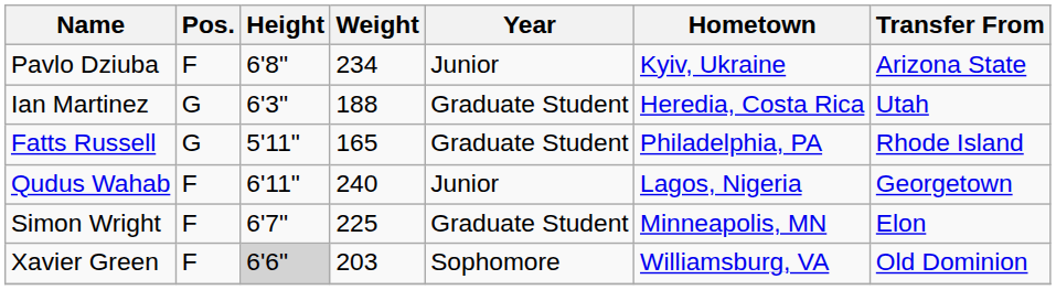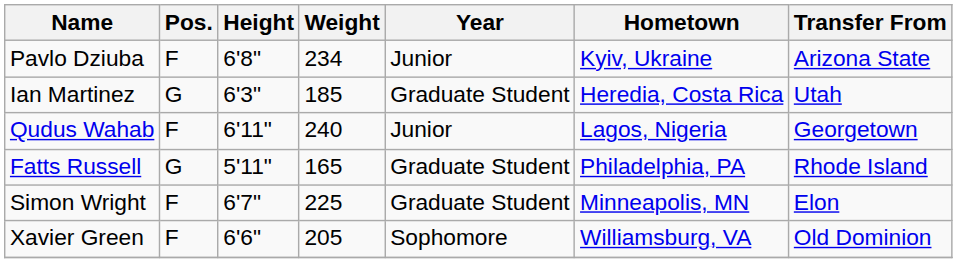 <table class="wikitable sortable" border="1">
 <tr>
 <th>Name</th>
 <th>Pos.</th>
 <th>Height</th>
 <th>Weight</th>
 <th>Year</th>
 <th>Hometown</th>
 <th class="unsortable">Transfer From</th>
 </tr>
 <tr>
 <td>Pavlo Dziuba</td>
 <td>F</td>
 <td>6'8"</td>
 <td>234</td>
 <td>Junior</td>
 <td><a href='#'>Kyiv, Ukraine</a></td>
 <td><a href='#'>Arizona State</a></td>
 </tr>
 <tr>
 <td>Ian Martinez</td>
 <td>G</td>
 <td>6'3"</td>
-<td>188</td>
+<td>185</td>
 <td>Graduate Student</td>
 <td><a href='#'>Heredia, Costa Rica</a></td>
 <td><a href='#'>Utah</a></td>
+</tr>
+<tr>
+<td><a href='#'>Qudus Wahab</a></td>
+<td>F</td>
+<td>6'11"</td>
+<td>240</td>
+<td>Junior</td>
+<td><a href='#'>Lagos, Nigeria</a></td>
+<td><a href='#'>Georgetown</a></td>
 </tr>
 <tr>
 <td><a href='#'>Fatts Russell</a></td>
 <td>G</td>
 <td>5'11"</td>
 <td>165</td>
 <td>Graduate Student</td>
 <td><a href='#'>Philadelphia, PA</a></td>
 <td><a href='#'>Rhode Island</a></td>
-</tr>
-<tr>
-<td><a href='#'>Qudus Wahab</a></td>
-<td>F</td>
-<td>6'11"</td>
-<td>240</td>
-<td>Junior</td>
-<td><a href='#'>Lagos, Nigeria</a></td>
-<td><a href='#'>Georgetown</a></td>
 </tr>
 <tr>
 <td>Simon Wright</td>
 <td>F</td>
 <td>6'7"</td>
 <td>225</td>
 <td>Graduate Student</td>
 <td><a href='#'>Minneapolis, MN</a></td>
 <td><a href='#'>Elon</a></td>
 </tr>
 <tr>
 <td>Xavier Green</td>
 <td>F</td>
-<td style="background: lightgrey;">6'6"</td>
-<td>203</td>
+<td>6'6"</td>
+<td>205</td>
 <td>Sophomore</td>
 <td><a href='#'>Williamsburg, VA</a></td>
 <td><a href='#'>Old Dominion</a></td>
 </tr>
 <tr>
 </tr>
 </table>
